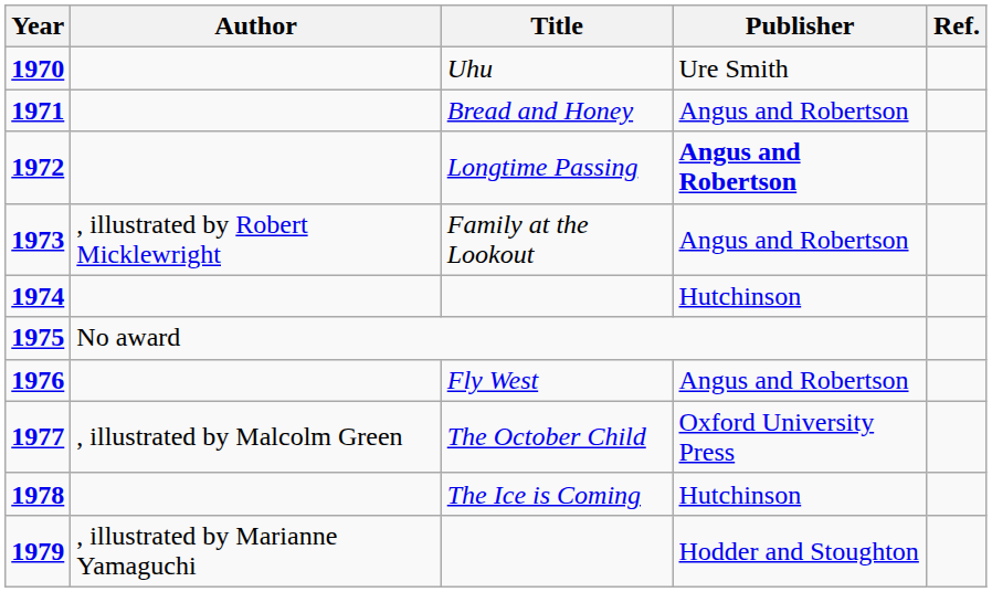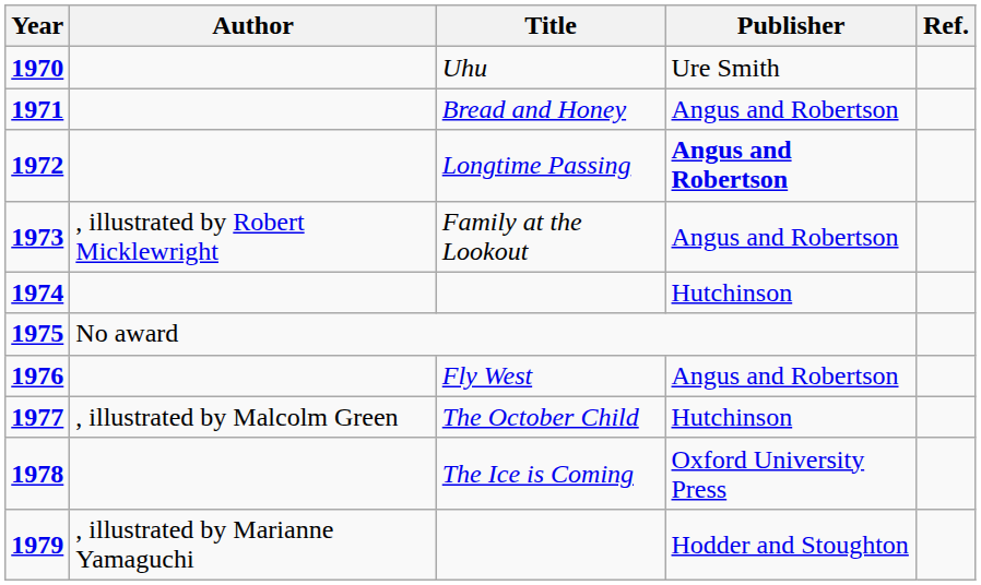 <table class="wikitable sortable mw-collapsible" width="95%">
 <tr>
 <th>Year</th>
 <th>Author</th>
 <th>Title</th>
 <th>Publisher</th>
 <th>Ref.</th>
 </tr>
 <tr>
 <td><strong><a href='#'>1970</a></strong></td>
 <td></td>
 <td><em>Uhu</em></td>
 <td>Ure Smith</td>
 <td></td>
 </tr>
 <tr>
 <td><strong><a href='#'>1971</a></strong></td>
 <td></td>
 <td><em><a href='#'>Bread and Honey</a></em></td>
 <td><a href='#'>Angus and Robertson</a></td>
 <td></td>
 </tr>
 <tr>
 <td><strong><a href='#'>1972</a></strong></td>
 <td></td>
 <td><em><a href='#'>Longtime Passing</a></em></td>
 <td><strong><a href='#'>Angus and Robertson</a></strong></td>
 <td></td>
 </tr>
 <tr>
 <td><strong><a href='#'>1973</a></strong></td>
 <td>, illustrated by <a href='#'>Robert Micklewright</a></td>
 <td><em>Family at the Lookout</em></td>
 <td><a href='#'>Angus and Robertson</a></td>
 <td></td>
 </tr>
 <tr>
 <td><strong><a href='#'>1974</a></strong></td>
 <td></td>
 <td><em></em></td>
 <td><a href='#'>Hutchinson</a></td>
 <td></td>
 </tr>
 <tr>
 <td><strong><a href='#'>1975</a></strong></td>
 <td colspan="3">No award</td>
 <td></td>
 </tr>
 <tr>
 <td><strong><a href='#'>1976</a></strong></td>
 <td></td>
 <td><em><a href='#'>Fly West</a></em></td>
 <td><a href='#'>Angus and Robertson</a></td>
 <td></td>
 </tr>
 <tr>
 <td><strong><a href='#'>1977</a></strong></td>
 <td>, illustrated by Malcolm Green</td>
 <td><em><a href='#'>The October Child</a></em></td>
-<td><a href='#'>Oxford University Press</a></td>
+<td><a href='#'>Hutchinson</a></td>
 <td></td>
 </tr>
 <tr>
 <td><strong><a href='#'>1978</a></strong></td>
 <td></td>
 <td><em><a href='#'>The Ice is Coming</a></em></td>
-<td><a href='#'>Hutchinson</a></td>
+<td><a href='#'>Oxford University Press</a></td>
 <td></td>
 </tr>
 <tr>
 <td><strong><a href='#'>1979</a></strong></td>
 <td>, illustrated by Marianne Yamaguchi</td>
 <td><em></em></td>
 <td><a href='#'>Hodder and Stoughton</a></td>
 <td></td>
 </tr>
 </table>
